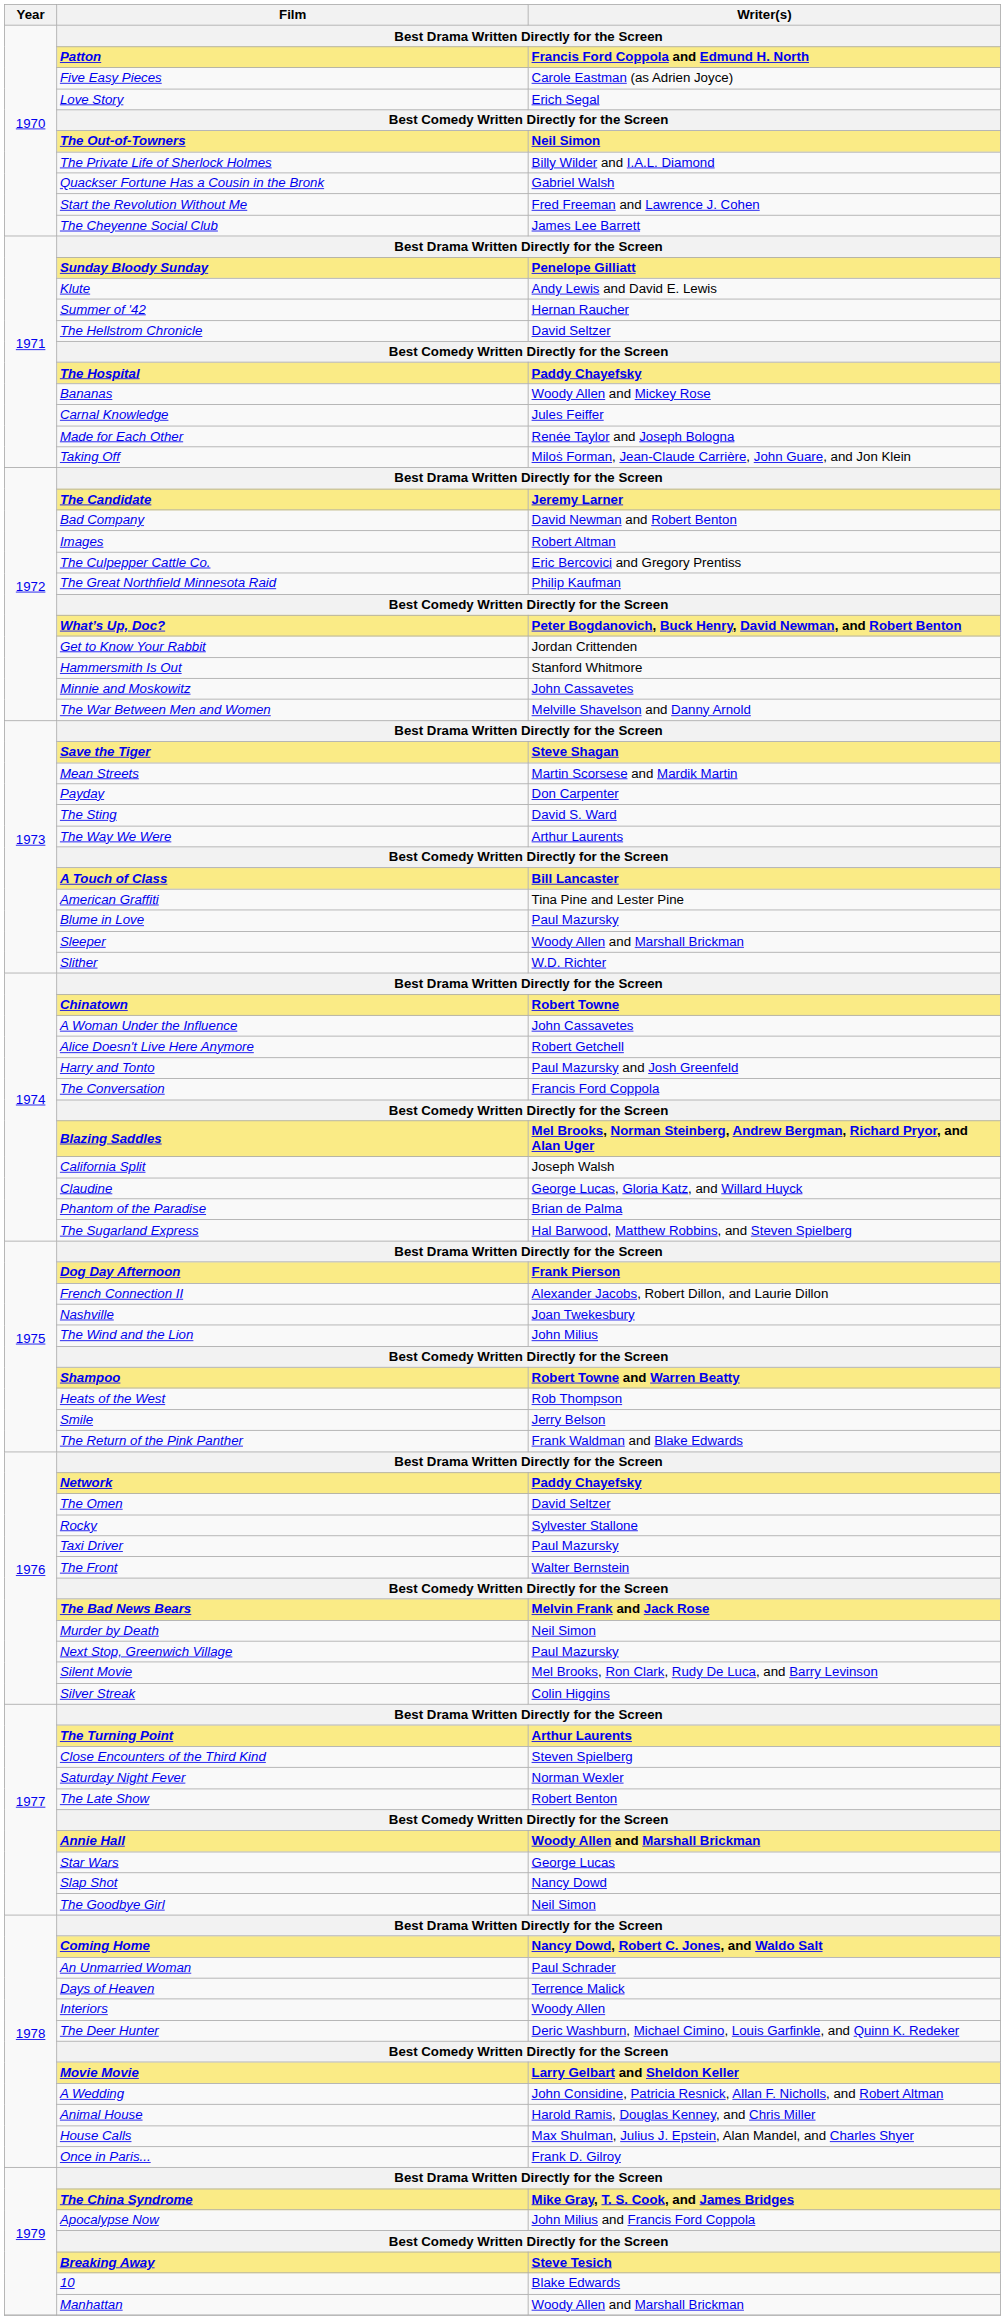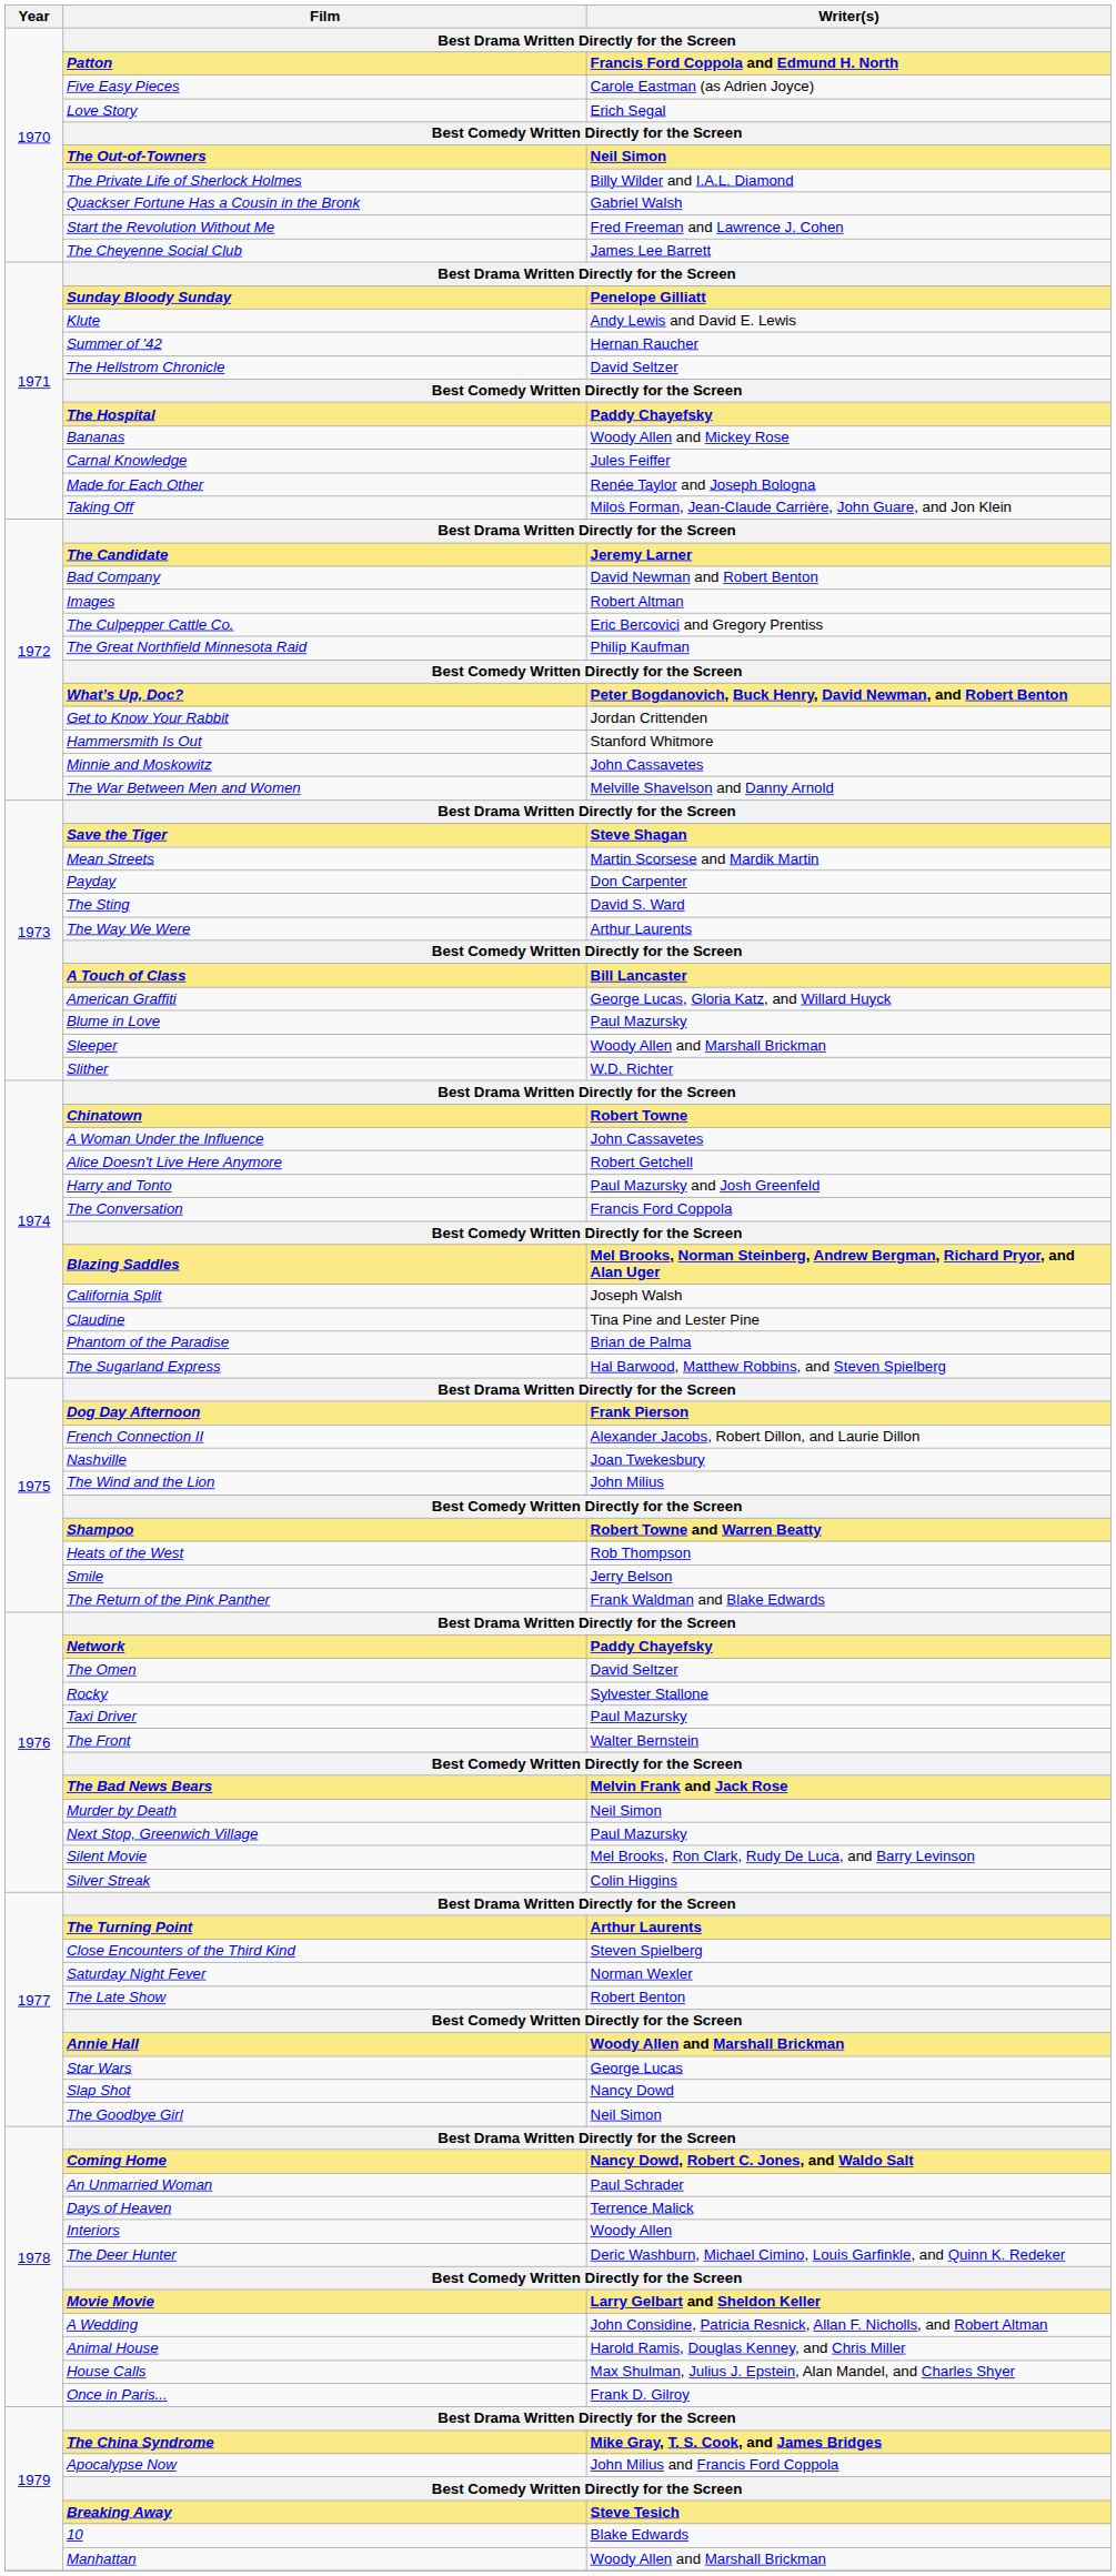 <table class="wikitable" width="95%" cellpadding="5">
 <tr>
 <th width="5%">Year</th>
 <th width="45%">Film</th>
 <th width="45%">Writer(s)</th>
 </tr>
 <tr>
 <td rowspan="10" style="text-align:center;"><a href='#'>1970</a><br><br></td>
 <th colspan="2">Best Drama Written Directly for the Screen</th>
 </tr>
 <tr>
 <td style="background:#FAEB86"><strong><em><a href='#'>Patton</a></em></strong></td>
 <td style="background:#FAEB86"><strong><a href='#'>Francis Ford Coppola</a> and <a href='#'>Edmund H. North</a></strong></td>
 </tr>
 <tr>
 <td><em><a href='#'>Five Easy Pieces</a></em></td>
 <td><a href='#'>Carole Eastman</a> (as Adrien Joyce)</td>
 </tr>
 <tr>
 <td><em><a href='#'>Love Story</a></em></td>
 <td><a href='#'>Erich Segal</a></td>
 </tr>
 <tr>
 <th colspan="2">Best Comedy Written Directly for the Screen</th>
 </tr>
 <tr>
 <td style="background:#FAEB86"><strong><em><a href='#'>The Out-of-Towners</a></em></strong></td>
 <td style="background:#FAEB86"><strong><a href='#'>Neil Simon</a></strong></td>
 </tr>
 <tr>
 <td><em><a href='#'>The Private Life of Sherlock Holmes</a></em></td>
 <td><a href='#'>Billy Wilder</a> and <a href='#'>I.A.L. Diamond</a></td>
 </tr>
 <tr>
 <td><em><a href='#'>Quackser Fortune Has a Cousin in the Bronk</a></em></td>
 <td><a href='#'>Gabriel Walsh</a></td>
 </tr>
 <tr>
 <td><em><a href='#'>Start the Revolution Without Me</a></em></td>
 <td><a href='#'>Fred Freeman</a> and <a href='#'>Lawrence J. Cohen</a></td>
 </tr>
 <tr>
 <td><em><a href='#'>The Cheyenne Social Club</a></em></td>
 <td><a href='#'>James Lee Barrett</a></td>
 </tr>
 <tr>
 <td rowspan="11" style="text-align:center;"><a href='#'>1971</a><br><br></td>
 <th colspan="2">Best Drama Written Directly for the Screen</th>
 </tr>
 <tr>
 <td style="background:#FAEB86"><strong><em><a href='#'>Sunday Bloody Sunday</a></em></strong></td>
 <td style="background:#FAEB86"><strong><a href='#'>Penelope Gilliatt</a></strong></td>
 </tr>
 <tr>
 <td><em><a href='#'>Klute</a></em></td>
 <td><a href='#'>Andy Lewis</a> and David E. Lewis</td>
 </tr>
 <tr>
 <td><em><a href='#'>Summer of '42</a></em></td>
 <td><a href='#'>Hernan Raucher</a></td>
 </tr>
 <tr>
 <td><em><a href='#'>The Hellstrom Chronicle</a></em></td>
 <td><a href='#'>David Seltzer</a></td>
 </tr>
 <tr>
 <th colspan="2">Best Comedy Written Directly for the Screen</th>
 </tr>
 <tr>
 <td style="background:#FAEB86"><strong><em><a href='#'>The Hospital</a></em></strong></td>
 <td style="background:#FAEB86"><strong><a href='#'>Paddy Chayefsky</a></strong></td>
 </tr>
 <tr>
 <td><em><a href='#'>Bananas</a></em></td>
 <td><a href='#'>Woody Allen</a> and <a href='#'>Mickey Rose</a></td>
 </tr>
 <tr>
 <td><em><a href='#'>Carnal Knowledge</a></em></td>
 <td><a href='#'>Jules Feiffer</a></td>
 </tr>
 <tr>
 <td><em><a href='#'>Made for Each Other</a></em></td>
 <td><a href='#'>Renée Taylor</a> and <a href='#'>Joseph Bologna</a></td>
 </tr>
 <tr>
 <td><em><a href='#'>Taking Off</a></em></td>
 <td><a href='#'>Miloṡ Forman</a>, <a href='#'>Jean-Claude Carrière</a>, <a href='#'>John Guare</a>, and Jon Klein</td>
 </tr>
 <tr>
 <td rowspan="12" style="text-align:center;"><a href='#'>1972</a><br><br></td>
 <th colspan="2">Best Drama Written Directly for the Screen</th>
 </tr>
 <tr>
 <td style="background:#FAEB86"><strong><em><a href='#'>The Candidate</a></em></strong></td>
 <td style="background:#FAEB86"><strong><a href='#'>Jeremy Larner</a></strong></td>
 </tr>
 <tr>
 <td><em><a href='#'>Bad Company</a></em></td>
 <td><a href='#'>David Newman</a> and <a href='#'>Robert Benton</a></td>
 </tr>
 <tr>
 <td><em><a href='#'>Images</a></em></td>
 <td><a href='#'>Robert Altman</a></td>
 </tr>
 <tr>
 <td><em><a href='#'>The Culpepper Cattle Co.</a></em></td>
 <td><a href='#'>Eric Bercovici</a> and Gregory Prentiss</td>
 </tr>
 <tr>
 <td><em><a href='#'>The Great Northfield Minnesota Raid</a></em></td>
 <td><a href='#'>Philip Kaufman</a></td>
 </tr>
 <tr>
 <th colspan="2">Best Comedy Written Directly for the Screen</th>
 </tr>
 <tr>
 <td style="background:#FAEB86"><em><a href='#'><strong>What’s Up, Doc?</strong></a></em></td>
 <td style="background:#FAEB86"><strong><a href='#'>Peter Bogdanovich</a>, <a href='#'>Buck Henry</a>, <a href='#'>David Newman</a>, and <a href='#'>Robert Benton</a></strong></td>
 </tr>
 <tr>
 <td><em><a href='#'>Get to Know Your Rabbit</a></em></td>
 <td>Jordan Crittenden</td>
 </tr>
 <tr>
 <td><em><a href='#'>Hammersmith Is Out</a></em></td>
 <td>Stanford Whitmore</td>
 </tr>
 <tr>
 <td><em><a href='#'>Minnie and Moskowitz</a></em></td>
 <td><a href='#'>John Cassavetes</a></td>
 </tr>
 <tr>
 <td><em><a href='#'>The War Between Men and Women</a></em></td>
 <td><a href='#'>Melville Shavelson</a> and <a href='#'>Danny Arnold</a></td>
 </tr>
 <tr>
 <td rowspan="12" style="text-align:center;"><a href='#'>1973</a><br><br></td>
 <th colspan="2">Best Drama Written Directly for the Screen</th>
 </tr>
 <tr>
 <td style="background:#FAEB86"><strong><em><a href='#'>Save the Tiger</a></em></strong></td>
 <td style="background:#FAEB86"><strong><a href='#'>Steve Shagan</a></strong></td>
 </tr>
 <tr>
 <td><em><a href='#'>Mean Streets</a></em></td>
 <td><a href='#'>Martin Scorsese</a> and <a href='#'>Mardik Martin</a></td>
 </tr>
 <tr>
 <td><em><a href='#'>Payday</a></em></td>
 <td><a href='#'>Don Carpenter</a></td>
 </tr>
 <tr>
 <td><em><a href='#'>The Sting</a></em></td>
 <td><a href='#'>David S. Ward</a></td>
 </tr>
 <tr>
 <td><em><a href='#'>The Way We Were</a></em></td>
 <td><a href='#'>Arthur Laurents</a></td>
 </tr>
 <tr>
 <th colspan="2">Best Comedy Written Directly for the Screen</th>
 </tr>
 <tr>
 <td style="background:#FAEB86"><strong><em><a href='#'>A Touch of Class</a></em></strong></td>
 <td style="background:#FAEB86"><strong><a href='#'>Bill Lancaster</a></strong></td>
 </tr>
 <tr>
 <td><em><a href='#'>American Graffiti</a></em></td>
-<td>Tina Pine and Lester Pine</td>
+<td><a href='#'>George Lucas</a>, <a href='#'>Gloria Katz</a>, and <a href='#'>Willard Huyck</a></td>
 </tr>
 <tr>
 <td><em><a href='#'>Blume in Love</a></em></td>
 <td><a href='#'>Paul Mazursky</a></td>
 </tr>
 <tr>
 <td><em><a href='#'>Sleeper</a></em></td>
 <td><a href='#'>Woody Allen</a> and <a href='#'>Marshall Brickman</a></td>
 </tr>
 <tr>
 <td><em><a href='#'>Slither</a></em></td>
 <td><a href='#'>W.D. Richter</a></td>
 </tr>
 <tr>
 <td rowspan="12" style="text-align:center;"><a href='#'>1974</a><br><br></td>
 <th colspan="2">Best Drama Written Directly for the Screen</th>
 </tr>
 <tr>
 <td style="background:#FAEB86"><strong><em><a href='#'>Chinatown</a></em></strong></td>
 <td style="background:#FAEB86"><strong><a href='#'>Robert Towne</a></strong></td>
 </tr>
 <tr>
 <td><em><a href='#'>A Woman Under the Influence</a></em></td>
 <td><a href='#'>John Cassavetes</a></td>
 </tr>
 <tr>
 <td><em><a href='#'>Alice Doesn't Live Here Anymore</a></em></td>
 <td><a href='#'>Robert Getchell</a></td>
 </tr>
 <tr>
 <td><em><a href='#'>Harry and Tonto</a></em></td>
 <td><a href='#'>Paul Mazursky</a> and <a href='#'>Josh Greenfeld</a></td>
 </tr>
 <tr>
 <td><em><a href='#'>The Conversation</a></em></td>
 <td><a href='#'>Francis Ford Coppola</a></td>
 </tr>
 <tr>
 <th colspan="2">Best Comedy Written Directly for the Screen</th>
 </tr>
 <tr>
 <td style="background:#FAEB86"><strong><em><a href='#'>Blazing Saddles</a></em></strong></td>
 <td style="background:#FAEB86"><strong> <a href='#'>Mel Brooks</a>, <a href='#'>Norman Steinberg</a>, <a href='#'>Andrew Bergman</a>, <a href='#'>Richard Pryor</a>, and <a href='#'>Alan Uger</a></strong></td>
 </tr>
 <tr>
 <td><em><a href='#'>California Split</a></em></td>
 <td>Joseph Walsh</td>
 </tr>
 <tr>
 <td><em><a href='#'>Claudine</a></em></td>
-<td><a href='#'>George Lucas</a>, <a href='#'>Gloria Katz</a>, and <a href='#'>Willard Huyck</a></td>
+<td>Tina Pine and Lester Pine</td>
 </tr>
 <tr>
 <td><em><a href='#'>Phantom of the Paradise</a></em></td>
 <td><a href='#'>Brian de Palma</a></td>
 </tr>
 <tr>
 <td><em><a href='#'>The Sugarland Express</a></em></td>
 <td><a href='#'>Hal Barwood</a>, <a href='#'>Matthew Robbins</a>, and <a href='#'>Steven Spielberg</a></td>
 </tr>
 <tr>
 <td rowspan="10" style="text-align:center;"><a href='#'>1975</a><br><br></td>
 <th colspan="2">Best Drama Written Directly for the Screen</th>
 </tr>
 <tr>
 <td style="background:#FAEB86"><strong><em><a href='#'>Dog Day Afternoon</a></em></strong></td>
 <td style="background:#FAEB86"><strong><a href='#'>Frank Pierson</a></strong></td>
 </tr>
 <tr>
 <td><em><a href='#'>French Connection II</a></em></td>
 <td><a href='#'>Alexander Jacobs</a>, Robert Dillon, and Laurie Dillon</td>
 </tr>
 <tr>
 <td><em><a href='#'>Nashville</a></em></td>
 <td><a href='#'>Joan Twekesbury</a></td>
 </tr>
 <tr>
 <td><em><a href='#'>The Wind and the Lion</a></em></td>
 <td><a href='#'>John Milius</a></td>
 </tr>
 <tr>
 <th colspan="2">Best Comedy Written Directly for the Screen</th>
 </tr>
 <tr>
 <td style="background:#FAEB86"><strong><em><a href='#'>Shampoo</a></em></strong></td>
 <td style="background:#FAEB86"><strong> <a href='#'>Robert Towne</a> and <a href='#'>Warren Beatty</a></strong></td>
 </tr>
 <tr>
 <td><em><a href='#'>Heats of the West</a></em></td>
 <td><a href='#'>Rob Thompson</a></td>
 </tr>
 <tr>
 <td><em><a href='#'>Smile</a></em></td>
 <td><a href='#'>Jerry Belson</a></td>
 </tr>
 <tr>
 <td><em><a href='#'>The Return of the Pink Panther</a></em></td>
 <td><a href='#'>Frank Waldman</a> and <a href='#'>Blake Edwards</a></td>
 </tr>
 <tr>
 <td rowspan="12" style="text-align:center;"><a href='#'>1976</a><br><br></td>
 <th colspan="2">Best Drama Written Directly for the Screen</th>
 </tr>
 <tr>
 <td style="background:#FAEB86"><strong><em><a href='#'>Network</a></em></strong></td>
 <td style="background:#FAEB86"><strong><a href='#'>Paddy Chayefsky</a></strong></td>
 </tr>
 <tr>
 <td><em><a href='#'>The Omen</a></em></td>
 <td><a href='#'>David Seltzer</a></td>
 </tr>
 <tr>
 <td><em><a href='#'>Rocky</a></em></td>
 <td><a href='#'>Sylvester Stallone</a></td>
 </tr>
 <tr>
 <td><em><a href='#'>Taxi Driver</a></em></td>
 <td><a href='#'>Paul Mazursky</a></td>
 </tr>
 <tr>
 <td><em><a href='#'>The Front</a></em></td>
 <td><a href='#'>Walter Bernstein</a></td>
 </tr>
 <tr>
 <th colspan="2">Best Comedy Written Directly for the Screen</th>
 </tr>
 <tr>
 <td style="background:#FAEB86"><strong><em><a href='#'>The Bad News Bears</a></em></strong></td>
 <td style="background:#FAEB86"><strong><a href='#'>Melvin Frank</a> and <a href='#'>Jack Rose</a></strong></td>
 </tr>
 <tr>
 <td><em><a href='#'>Murder by Death</a></em></td>
 <td><a href='#'>Neil Simon</a></td>
 </tr>
 <tr>
 <td><em><a href='#'>Next Stop, Greenwich Village</a></em></td>
 <td><a href='#'>Paul Mazursky</a></td>
 </tr>
 <tr>
 <td><em><a href='#'>Silent Movie</a></em></td>
 <td><a href='#'>Mel Brooks</a>, <a href='#'>Ron Clark</a>, <a href='#'>Rudy De Luca</a>, and <a href='#'>Barry Levinson</a></td>
 </tr>
 <tr>
 <td><em><a href='#'>Silver Streak</a></em></td>
 <td><a href='#'>Colin Higgins</a></td>
 </tr>
 <tr>
 <td rowspan="10" style="text-align:center;"><a href='#'>1977</a><br><br></td>
 <th colspan="2">Best Drama Written Directly for the Screen</th>
 </tr>
 <tr>
 <td style="background:#FAEB86"><strong><em><a href='#'>The Turning Point</a></em></strong></td>
 <td style="background:#FAEB86"><strong><a href='#'>Arthur Laurents</a></strong></td>
 </tr>
 <tr>
 <td><em><a href='#'>Close Encounters of the Third Kind</a></em></td>
 <td><a href='#'>Steven Spielberg</a></td>
 </tr>
 <tr>
 <td><em><a href='#'>Saturday Night Fever</a></em></td>
 <td><a href='#'>Norman Wexler</a></td>
 </tr>
 <tr>
 <td><em><a href='#'>The Late Show</a></em></td>
 <td><a href='#'>Robert Benton</a></td>
 </tr>
 <tr>
 <th colspan="2">Best Comedy Written Directly for the Screen</th>
 </tr>
 <tr>
 <td style="background:#FAEB86"><strong><em><a href='#'>Annie Hall</a></em></strong></td>
 <td style="background:#FAEB86"><strong><a href='#'>Woody Allen</a> and <a href='#'>Marshall Brickman</a></strong></td>
 </tr>
 <tr>
 <td><em><a href='#'>Star Wars</a></em></td>
 <td><a href='#'>George Lucas</a></td>
 </tr>
 <tr>
 <td><em><a href='#'>Slap Shot</a></em></td>
 <td><a href='#'>Nancy Dowd</a></td>
 </tr>
 <tr>
 <td><em><a href='#'>The Goodbye Girl</a></em></td>
 <td><a href='#'>Neil Simon</a></td>
 </tr>
 <tr>
 <td rowspan="12" style="text-align:center;"><a href='#'>1978</a><br><br></td>
 <th colspan="2">Best Drama Written Directly for the Screen</th>
 </tr>
 <tr>
 <td style="background:#FAEB86"><strong><em><a href='#'>Coming Home</a></em></strong></td>
 <td style="background:#FAEB86"><strong><a href='#'>Nancy Dowd</a>, <a href='#'>Robert C. Jones</a>, and <a href='#'>Waldo Salt</a> </strong></td>
 </tr>
 <tr>
 <td><em><a href='#'>An Unmarried Woman</a></em></td>
 <td><a href='#'>Paul Schrader</a></td>
 </tr>
 <tr>
 <td><em><a href='#'>Days of Heaven</a></em></td>
 <td><a href='#'>Terrence Malick</a></td>
 </tr>
 <tr>
 <td><em><a href='#'>Interiors</a></em></td>
 <td><a href='#'>Woody Allen</a></td>
 </tr>
 <tr>
 <td><em><a href='#'>The Deer Hunter</a></em></td>
 <td><a href='#'>Deric Washburn</a>, <a href='#'>Michael Cimino</a>, <a href='#'>Louis Garfinkle</a>, and <a href='#'>Quinn K. Redeker</a></td>
 </tr>
 <tr>
 <th colspan="2">Best Comedy Written Directly for the Screen</th>
 </tr>
 <tr>
 <td style="background:#FAEB86"><strong><em><a href='#'>Movie Movie</a></em></strong></td>
 <td style="background:#FAEB86"><strong> <a href='#'>Larry Gelbart</a> and <a href='#'>Sheldon Keller</a></strong></td>
 </tr>
 <tr>
 <td><em><a href='#'>A Wedding</a></em></td>
 <td><a href='#'>John Considine</a>, <a href='#'>Patricia Resnick</a>, <a href='#'>Allan F. Nicholls</a>, and <a href='#'>Robert Altman</a></td>
 </tr>
 <tr>
 <td><em><a href='#'>Animal House</a></em></td>
 <td><a href='#'>Harold Ramis</a>, <a href='#'>Douglas Kenney</a>, and <a href='#'>Chris Miller</a></td>
 </tr>
 <tr>
 <td><em><a href='#'>House Calls</a></em></td>
 <td><a href='#'>Max Shulman</a>, <a href='#'>Julius J. Epstein</a>, Alan Mandel, and <a href='#'>Charles Shyer</a></td>
 </tr>
 <tr>
 <td><em><a href='#'>Once in Paris...</a></em></td>
 <td><a href='#'>Frank D. Gilroy</a></td>
 </tr>
 <tr>
 <td rowspan= "7" style="text-align:center;"><a href='#'>1979</a><br><br></td>
 <th colspan="2">Best Drama Written Directly for the Screen</th>
 </tr>
 <tr>
 <td style="background:#FAEB86"><strong><em><a href='#'>The China Syndrome</a></em></strong></td>
 <td style="background:#FAEB86"><strong><a href='#'>Mike Gray</a>, <a href='#'>T. S. Cook</a>, and <a href='#'>James Bridges</a></strong></td>
 </tr>
 <tr>
 <td><em><a href='#'>Apocalypse Now</a></em></td>
 <td><a href='#'>John Milius</a> and <a href='#'>Francis Ford Coppola</a></td>
 </tr>
 <tr>
 <th colspan="2">Best Comedy Written Directly for the Screen</th>
 </tr>
 <tr>
 <td style="background:#FAEB86"><strong><em><a href='#'>Breaking Away</a></em></strong></td>
 <td style="background:#FAEB86"><strong> <a href='#'>Steve Tesich</a> </strong></td>
 </tr>
 <tr>
 <td><em><a href='#'>10</a></em></td>
 <td><a href='#'>Blake Edwards</a></td>
 </tr>
 <tr>
 <td><em><a href='#'>Manhattan</a></em></td>
 <td><a href='#'>Woody Allen</a> and <a href='#'>Marshall Brickman</a></td>
 </tr>
 <tr>
 </tr>
 </table>
